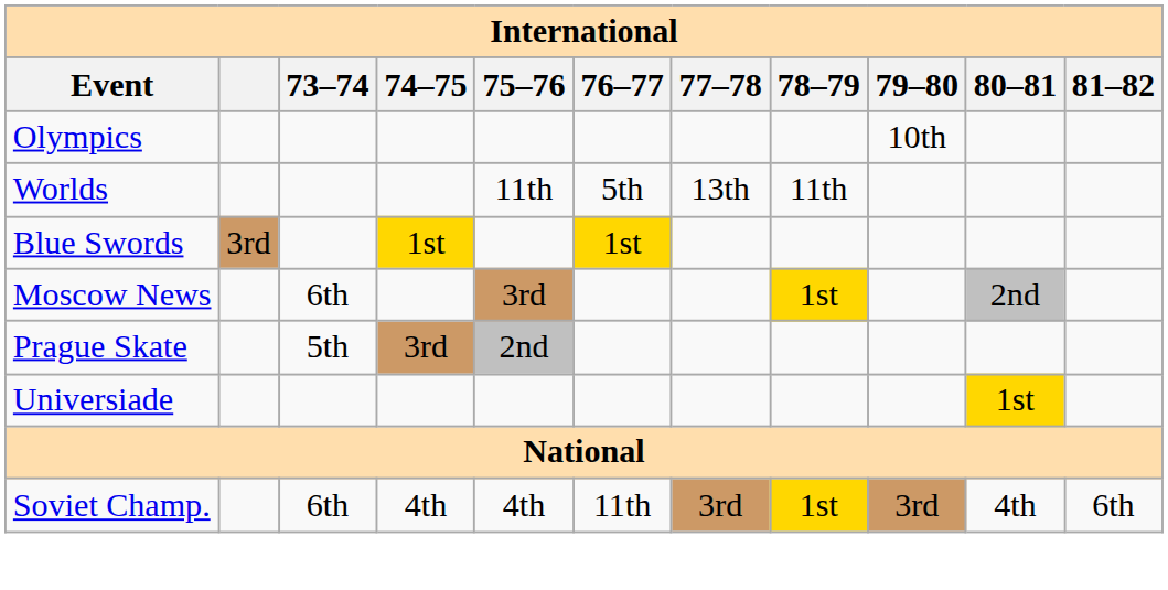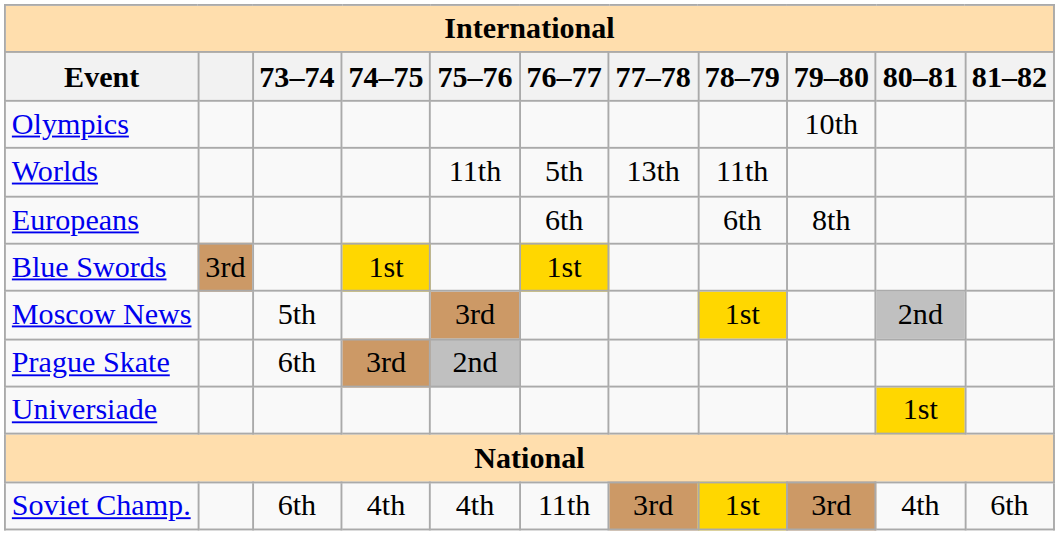 <table class="wikitable" style="text-align:center">
 <tr>
 <th style="background-color: #ffdead; " colspan=11 align=center>International</th>
 </tr>
 <tr>
 <th>Event</th>
 <th></th>
 <th>73–74</th>
 <th>74–75</th>
 <th>75–76</th>
 <th>76–77</th>
 <th>77–78</th>
 <th>78–79</th>
 <th>79–80</th>
 <th>80–81</th>
 <th>81–82</th>
 </tr>
 <tr>
 <td align=left><a href='#'>Olympics</a></td>
 <td></td>
 <td></td>
 <td></td>
 <td></td>
 <td></td>
 <td></td>
 <td></td>
 <td>10th</td>
 <td></td>
 <td></td>
 </tr>
 <tr>
 <td align=left><a href='#'>Worlds</a></td>
 <td></td>
 <td></td>
 <td></td>
 <td>11th</td>
 <td>5th</td>
 <td>13th</td>
 <td>11th</td>
 <td></td>
 <td></td>
 <td></td>
 </tr>
 <tr>
+<td align=left><a href='#'>Europeans</a></td>
+<td></td>
+<td></td>
+<td></td>
+<td></td>
+<td>6th</td>
+<td></td>
+<td>6th</td>
+<td>8th</td>
+<td></td>
+<td></td>
+</tr>
+<tr>
 <td align=left><a href='#'>Blue Swords</a></td>
 <td bgcolor=cc9966>3rd</td>
 <td></td>
 <td bgcolor=gold>1st</td>
 <td></td>
 <td bgcolor=gold>1st</td>
 <td></td>
 <td></td>
 <td></td>
 <td></td>
 <td></td>
 </tr>
 <tr>
 <td align=left><a href='#'>Moscow News</a></td>
 <td></td>
-<td>6th</td>
+<td>5th</td>
 <td></td>
 <td bgcolor=cc9966>3rd</td>
 <td></td>
 <td></td>
 <td bgcolor=gold>1st</td>
 <td></td>
 <td bgcolor=silver>2nd</td>
 <td></td>
 </tr>
 <tr>
 <td align=left><a href='#'>Prague Skate</a></td>
 <td></td>
-<td>5th</td>
+<td>6th</td>
 <td bgcolor=cc9966>3rd</td>
 <td bgcolor=silver>2nd</td>
 <td></td>
 <td></td>
 <td></td>
 <td></td>
 <td></td>
 <td></td>
 </tr>
 <tr>
 <td align=left><a href='#'>Universiade</a></td>
 <td></td>
 <td></td>
 <td></td>
 <td></td>
 <td></td>
 <td></td>
 <td></td>
 <td></td>
 <td bgcolor=gold>1st</td>
 <td></td>
 </tr>
 <tr>
 <th style="background-color: #ffdead; " colspan=11 align=center>National</th>
 </tr>
 <tr>
 <td align=left><a href='#'>Soviet Champ.</a></td>
 <td></td>
 <td>6th</td>
 <td>4th</td>
 <td>4th</td>
 <td>11th</td>
 <td bgcolor=cc9966>3rd</td>
 <td bgcolor=gold>1st</td>
 <td bgcolor=cc9966>3rd</td>
 <td>4th</td>
 <td>6th</td>
 </tr>
 </table>
